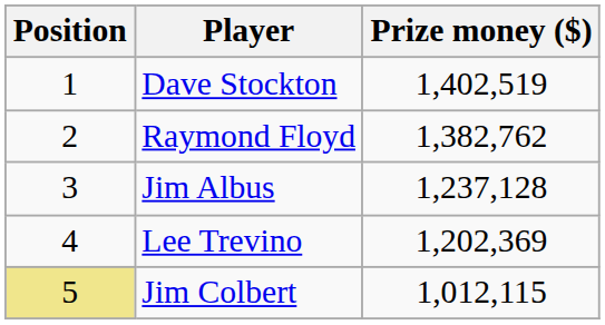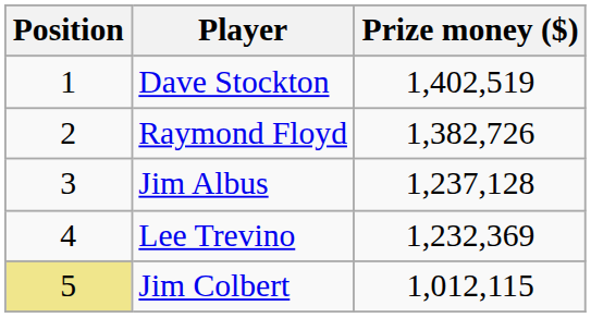 <table class="wikitable">
 <tr>
 <th>Position</th>
 <th>Player</th>
 <th>Prize money ($)</th>
 </tr>
 <tr>
 <td align=center>1</td>
 <td> <a href='#'>Dave Stockton</a></td>
 <td align=center>1,402,519</td>
 </tr>
 <tr>
 <td align=center>2</td>
 <td> <a href='#'>Raymond Floyd</a></td>
-<td align=center>1,382,762</td>
+<td align=center>1,382,726</td>
 </tr>
 <tr>
 <td align=center>3</td>
 <td> <a href='#'>Jim Albus</a></td>
 <td align=center>1,237,128</td>
 </tr>
 <tr>
 <td align=center>4</td>
 <td> <a href='#'>Lee Trevino</a></td>
-<td align=center>1,202,369</td>
+<td align=center>1,232,369</td>
 </tr>
 <tr>
 <td align=center style="background: khaki;">5</td>
 <td> <a href='#'>Jim Colbert</a></td>
 <td align=center>1,012,115</td>
 </tr>
 </table>
